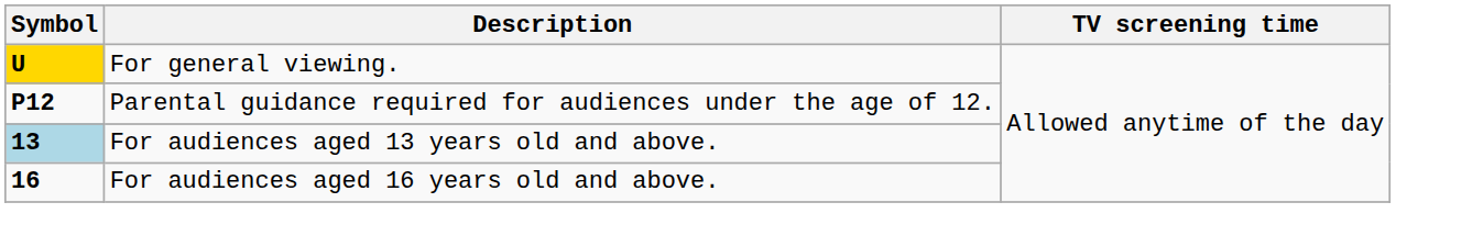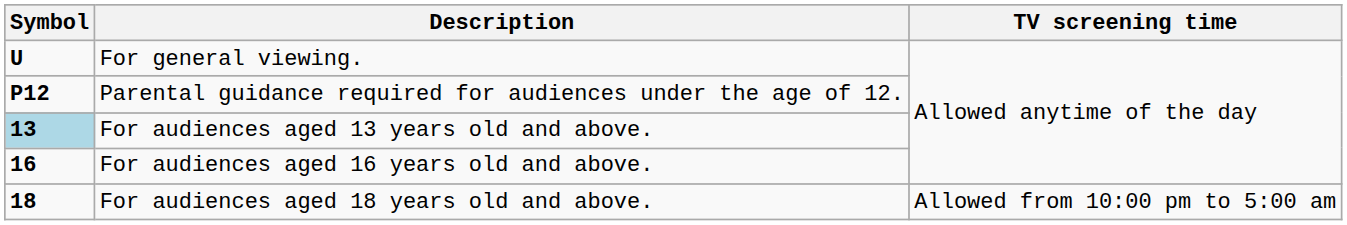 <table class="wikitable">
 <tr>
 <th>Symbol</th>
 <th>Description</th>
 <th>TV screening time</th>
 </tr>
 <tr>
-<td style="background: gold;"><strong>U</strong></td>
+<td><strong>U</strong></td>
 <td>For general viewing.</td>
 <td rowspan="4">Allowed anytime of the day</td>
 </tr>
 <tr>
 <td><strong>P12</strong></td>
 <td>Parental guidance required for audiences under the age of 12.</td>
 </tr>
 <tr>
 <td style="background: lightblue;"><strong>13</strong></td>
 <td>For audiences aged 13 years old and above.</td>
 </tr>
 <tr>
 <td><strong>16</strong></td>
 <td>For audiences aged 16 years old and above.</td>
 </tr>
+<tr>
+<td><strong>18</strong></td>
+<td>For audiences aged 18 years old and above.</td>
+<td>Allowed from 10:00 pm to 5:00 am</td>
+</tr>
 </table>
